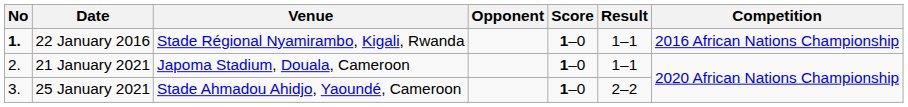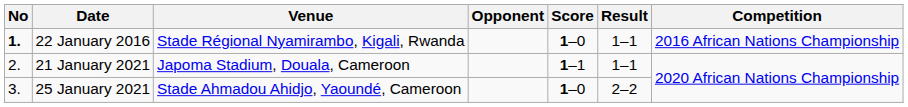 <table class="wikitable" style="font-size:100%;">
 <tr>
 <th>No</th>
 <th>Date</th>
 <th>Venue</th>
 <th>Opponent</th>
 <th>Score</th>
 <th>Result</th>
 <th>Competition</th>
 </tr>
 <tr>
 <td><strong>1.</strong></td>
 <td>22 January 2016</td>
 <td><a href='#'>Stade Régional Nyamirambo</a>, <a href='#'>Kigali</a>, Rwanda</td>
 <td></td>
 <td align=center><strong>1</strong>–0</td>
 <td align=center>1–1</td>
 <td><a href='#'>2016 African Nations Championship</a></td>
 </tr>
 <tr>
 <td>2.</td>
 <td>21 January 2021</td>
 <td><a href='#'>Japoma Stadium</a>, <a href='#'>Douala</a>, Cameroon</td>
 <td></td>
-<td align=center><strong>1</strong>–0</td>
+<td align=center><strong>1</strong>–1</td>
 <td align=center>1–1</td>
 <td rowspan=2><a href='#'>2020 African Nations Championship</a></td>
 </tr>
 <tr>
 <td>3.</td>
 <td>25 January 2021</td>
 <td><a href='#'>Stade Ahmadou Ahidjo</a>, <a href='#'>Yaoundé</a>, Cameroon</td>
 <td></td>
 <td align=center><strong>1</strong>–0</td>
 <td align=center>2–2</td>
 </tr>
 </table>
